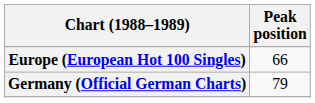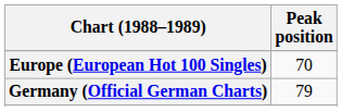 <table class="wikitable sortable plainrowheaders" style="text-align:center;">
 <tr>
 <th scope="col">Chart (1988–1989)</th>
 <th scope="col">Peak<br>position</th>
 </tr>
 <tr>
 </tr>
 <tr>
 <th scope="row">Europe (<a href='#'>European Hot 100 Singles</a>)</th>
-<td>66</td>
+<td>70</td>
 </tr>
 <tr>
 <th scope="row">Germany (<a href='#'>Official German Charts</a>)</th>
 <td>79</td>
 </tr>
 <tr>
 </tr>
 <tr>
 </tr>
 <tr>
 </tr>
 </table>
